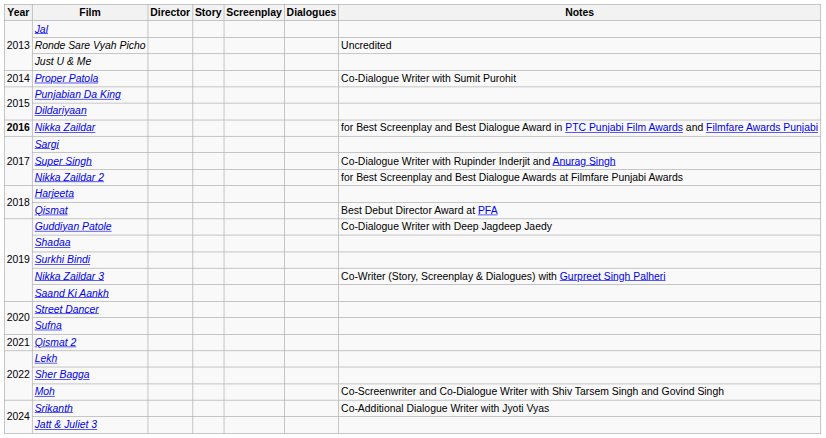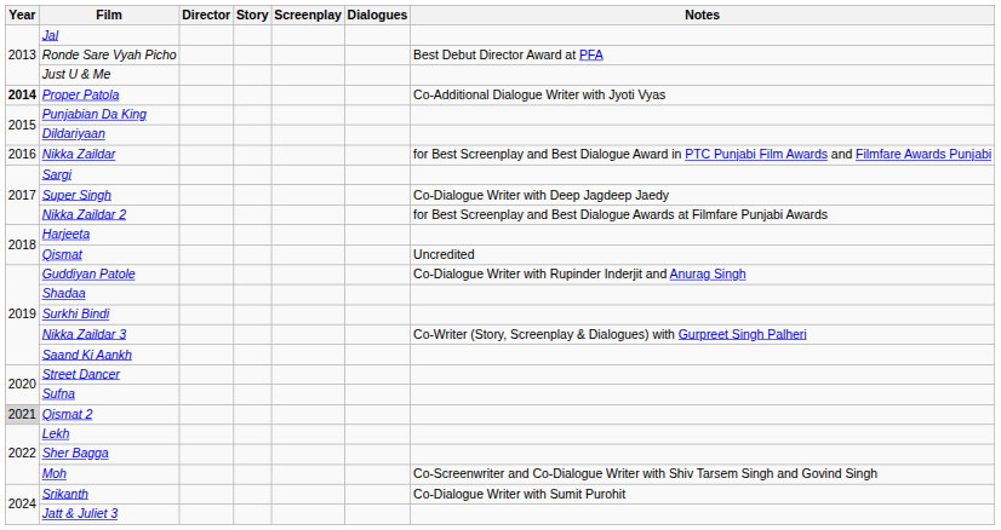 <table class="wikitable sortable">
 <tr>
 <th>Year</th>
 <th>Film</th>
 <th>Director</th>
 <th>Story</th>
 <th>Screenplay</th>
 <th>Dialogues</th>
 <th>Notes</th>
 </tr>
 <tr>
 <td rowspan="3">2013</td>
 <td><em><a href='#'>Jal</a></em></td>
 <td></td>
 <td></td>
 <td></td>
 <td></td>
 <td></td>
 </tr>
 <tr>
 <td><em>Ronde Sare Vyah Picho</em></td>
 <td></td>
 <td></td>
 <td></td>
 <td></td>
-<td>Uncredited</td>
+<td> Best Debut Director Award at <a href='#'>PFA</a></td>
 </tr>
 <tr>
 <td><em>Just U & Me</em></td>
 <td></td>
 <td></td>
 <td></td>
 <td></td>
 <td></td>
 </tr>
 <tr>
-<td>2014</td>
+<td><strong>2014</strong></td>
 <td><em><a href='#'>Proper Patola</a></em></td>
 <td></td>
 <td></td>
 <td></td>
 <td></td>
-<td>Co-Dialogue Writer with Sumit Purohit</td>
+<td>Co-Additional Dialogue Writer with Jyoti Vyas</td>
 </tr>
 <tr>
 <td rowspan="2">2015</td>
 <td><em><a href='#'>Punjabian Da King</a></em></td>
 <td></td>
 <td></td>
 <td></td>
 <td></td>
 <td></td>
 </tr>
 <tr>
 <td><em><a href='#'>Dildariyaan</a></em></td>
 <td></td>
 <td></td>
 <td></td>
 <td></td>
 <td></td>
 </tr>
 <tr>
-<td><strong>2016</strong></td>
+<td>2016</td>
 <td><em><a href='#'>Nikka Zaildar</a></em></td>
 <td></td>
 <td></td>
 <td></td>
 <td></td>
 <td> for Best Screenplay and Best Dialogue Award in <a href='#'>PTC Punjabi Film Awards</a> and <a href='#'>Filmfare Awards Punjabi</a></td>
 </tr>
 <tr>
 <td rowspan="3">2017</td>
 <td><em><a href='#'>Sargi</a></em></td>
 <td></td>
 <td></td>
 <td></td>
 <td></td>
 <td></td>
 </tr>
 <tr>
 <td><em><a href='#'>Super Singh</a></em></td>
 <td></td>
 <td></td>
 <td></td>
 <td></td>
-<td>Co-Dialogue Writer with Rupinder Inderjit and <a href='#'>Anurag Singh</a></td>
+<td>Co-Dialogue Writer with Deep Jagdeep Jaedy</td>
 </tr>
 <tr>
 <td><em><a href='#'>Nikka Zaildar 2</a></em></td>
 <td></td>
 <td></td>
 <td></td>
 <td></td>
 <td> for Best Screenplay and Best Dialogue Awards at Filmfare Punjabi Awards</td>
 </tr>
 <tr>
 <td rowspan="2">2018</td>
 <td><em><a href='#'>Harjeeta</a></em></td>
 <td></td>
 <td></td>
 <td></td>
 <td></td>
 <td></td>
 </tr>
 <tr>
 <td><em><a href='#'>Qismat</a></em></td>
 <td></td>
 <td></td>
 <td></td>
 <td></td>
-<td> Best Debut Director Award at <a href='#'>PFA</a></td>
+<td>Uncredited</td>
 </tr>
 <tr>
 <td rowspan="5">2019</td>
 <td><em><a href='#'>Guddiyan Patole</a></em></td>
 <td></td>
 <td></td>
 <td></td>
 <td></td>
-<td>Co-Dialogue Writer with Deep Jagdeep Jaedy</td>
+<td>Co-Dialogue Writer with Rupinder Inderjit and <a href='#'>Anurag Singh</a></td>
 </tr>
 <tr>
 <td><em><a href='#'>Shadaa</a></em></td>
 <td></td>
 <td></td>
 <td></td>
 <td></td>
 <td></td>
 </tr>
 <tr>
 <td><em><a href='#'>Surkhi Bindi</a></em></td>
 <td></td>
 <td></td>
 <td></td>
 <td></td>
 <td></td>
 </tr>
 <tr>
 <td><em><a href='#'>Nikka Zaildar 3</a></em></td>
 <td></td>
 <td></td>
 <td></td>
 <td></td>
 <td>Co-Writer (Story, Screenplay & Dialogues) with <a href='#'>Gurpreet Singh Palheri</a></td>
 </tr>
 <tr>
 <td><em><a href='#'>Saand Ki Aankh</a></em></td>
 <td></td>
 <td></td>
 <td></td>
 <td></td>
 <td></td>
 </tr>
 <tr>
 <td rowspan="2">2020</td>
 <td><em><a href='#'>Street Dancer</a></em></td>
 <td></td>
 <td></td>
 <td></td>
 <td></td>
 <td></td>
 </tr>
 <tr>
 <td><em><a href='#'>Sufna</a></em></td>
 <td></td>
 <td></td>
 <td></td>
 <td></td>
 <td></td>
 </tr>
 <tr>
-<td>2021</td>
+<td style="background: lightgrey;">2021</td>
 <td><em><a href='#'>Qismat 2</a></em></td>
 <td></td>
 <td></td>
 <td></td>
 <td></td>
 <td></td>
 </tr>
 <tr>
 <td rowspan="3">2022</td>
 <td><em><a href='#'>Lekh</a></em></td>
 <td></td>
 <td></td>
 <td></td>
 <td></td>
 <td></td>
 </tr>
 <tr>
 <td><em><a href='#'>Sher Bagga</a></em></td>
 <td></td>
 <td></td>
 <td></td>
 <td></td>
 <td></td>
 </tr>
 <tr>
 <td><em><a href='#'>Moh</a></em></td>
 <td></td>
 <td></td>
 <td></td>
 <td></td>
 <td>Co-Screenwriter and Co-Dialogue Writer with Shiv Tarsem Singh and Govind Singh</td>
 </tr>
 <tr>
 <td rowspan="2">2024</td>
 <td><em><a href='#'>Srikanth</a></em></td>
 <td></td>
 <td></td>
 <td></td>
 <td></td>
-<td>Co-Additional Dialogue Writer with Jyoti Vyas</td>
+<td>Co-Dialogue Writer with Sumit Purohit</td>
 </tr>
 <tr>
 <td><em><a href='#'>Jatt & Juliet 3</a></em></td>
 <td></td>
 <td></td>
 <td></td>
 <td></td>
 <td></td>
 </tr>
 </table>
